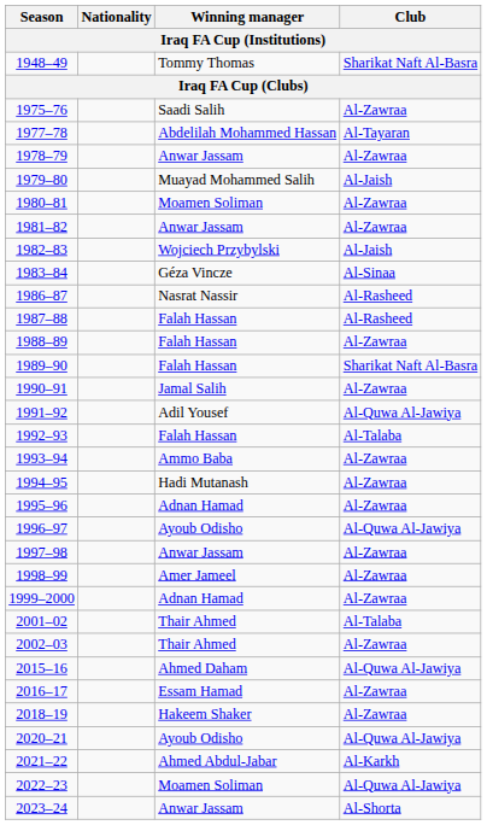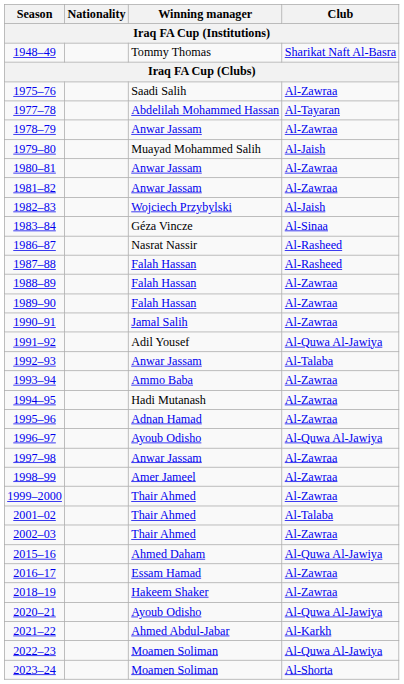 <table class="sortable wikitable">
 <tr>
 <th>Season</th>
 <th>Nationality</th>
 <th>Winning manager</th>
 <th>Club</th>
 </tr>
 <tr>
 <th colspan=4>Iraq FA Cup (Institutions)</th>
 </tr>
 <tr>
 <td align=center><a href='#'>1948–49</a></td>
 <td></td>
 <td>Tommy Thomas</td>
 <td><a href='#'>Sharikat Naft Al-Basra</a></td>
 </tr>
 <tr>
 <th colspan=4>Iraq FA Cup (Clubs)</th>
 </tr>
 <tr>
 <td align=center><a href='#'>1975–76</a></td>
 <td></td>
 <td>Saadi Salih</td>
 <td><a href='#'>Al-Zawraa</a></td>
 </tr>
 <tr>
 <td align=center><a href='#'>1977–78</a></td>
 <td></td>
 <td><a href='#'>Abdelilah Mohammed Hassan</a></td>
 <td><a href='#'>Al-Tayaran</a></td>
 </tr>
 <tr>
 <td align=center><a href='#'>1978–79</a></td>
 <td></td>
 <td><a href='#'>Anwar Jassam</a></td>
 <td><a href='#'>Al-Zawraa</a></td>
 </tr>
 <tr>
 <td align=center><a href='#'>1979–80</a></td>
 <td></td>
 <td>Muayad Mohammed Salih</td>
 <td><a href='#'>Al-Jaish</a></td>
 </tr>
 <tr>
 <td align=center><a href='#'>1980–81</a></td>
 <td></td>
-<td><a href='#'>Moamen Soliman</a></td>
+<td><a href='#'>Anwar Jassam</a></td>
 <td><a href='#'>Al-Zawraa</a></td>
 </tr>
 <tr>
 <td align=center><a href='#'>1981–82</a></td>
 <td></td>
 <td><a href='#'>Anwar Jassam</a></td>
 <td><a href='#'>Al-Zawraa</a></td>
 </tr>
 <tr>
 <td align=center><a href='#'>1982–83</a></td>
 <td></td>
 <td><a href='#'>Wojciech Przybylski</a></td>
 <td><a href='#'>Al-Jaish</a></td>
 </tr>
 <tr>
 <td align=center><a href='#'>1983–84</a></td>
 <td></td>
 <td>Géza Vincze</td>
 <td><a href='#'>Al-Sinaa</a></td>
 </tr>
 <tr>
 <td align=center><a href='#'>1986–87</a></td>
 <td></td>
 <td>Nasrat Nassir</td>
 <td><a href='#'>Al-Rasheed</a></td>
 </tr>
 <tr>
 <td align=center><a href='#'>1987–88</a></td>
 <td></td>
 <td><a href='#'>Falah Hassan</a></td>
 <td><a href='#'>Al-Rasheed</a></td>
 </tr>
 <tr>
 <td align=center><a href='#'>1988–89</a></td>
 <td></td>
 <td><a href='#'>Falah Hassan</a></td>
 <td><a href='#'>Al-Zawraa</a></td>
 </tr>
 <tr>
 <td align=center><a href='#'>1989–90</a></td>
 <td></td>
 <td><a href='#'>Falah Hassan</a></td>
-<td><a href='#'>Sharikat Naft Al-Basra</a></td>
+<td><a href='#'>Al-Zawraa</a></td>
 </tr>
 <tr>
 <td align=center><a href='#'>1990–91</a></td>
 <td></td>
 <td><a href='#'>Jamal Salih</a></td>
 <td><a href='#'>Al-Zawraa</a></td>
 </tr>
 <tr>
 <td align=center><a href='#'>1991–92</a></td>
 <td></td>
 <td>Adil Yousef</td>
 <td><a href='#'>Al-Quwa Al-Jawiya</a></td>
 </tr>
 <tr>
 <td align=center><a href='#'>1992–93</a></td>
 <td></td>
-<td><a href='#'>Falah Hassan</a></td>
+<td><a href='#'>Anwar Jassam</a></td>
 <td><a href='#'>Al-Talaba</a></td>
 </tr>
 <tr>
 <td align=center><a href='#'>1993–94</a></td>
 <td></td>
 <td><a href='#'>Ammo Baba</a></td>
 <td><a href='#'>Al-Zawraa</a></td>
 </tr>
 <tr>
 <td align=center><a href='#'>1994–95</a></td>
 <td></td>
 <td>Hadi Mutanash</td>
 <td><a href='#'>Al-Zawraa</a></td>
 </tr>
 <tr>
 <td align=center><a href='#'>1995–96</a></td>
 <td></td>
 <td><a href='#'>Adnan Hamad</a></td>
 <td><a href='#'>Al-Zawraa</a></td>
 </tr>
 <tr>
 <td align=center><a href='#'>1996–97</a></td>
 <td></td>
 <td><a href='#'>Ayoub Odisho</a></td>
 <td><a href='#'>Al-Quwa Al-Jawiya</a></td>
 </tr>
 <tr>
 <td align=center><a href='#'>1997–98</a></td>
 <td></td>
 <td><a href='#'>Anwar Jassam</a></td>
 <td><a href='#'>Al-Zawraa</a></td>
 </tr>
 <tr>
 <td align=center><a href='#'>1998–99</a></td>
 <td></td>
 <td><a href='#'>Amer Jameel</a></td>
 <td><a href='#'>Al-Zawraa</a></td>
 </tr>
 <tr>
 <td align=center><a href='#'>1999–2000</a></td>
 <td></td>
-<td><a href='#'>Adnan Hamad</a></td>
+<td><a href='#'>Thair Ahmed</a></td>
 <td><a href='#'>Al-Zawraa</a></td>
 </tr>
 <tr>
 <td align=center><a href='#'>2001–02</a></td>
 <td></td>
 <td><a href='#'>Thair Ahmed</a></td>
 <td><a href='#'>Al-Talaba</a></td>
 </tr>
 <tr>
 <td align=center><a href='#'>2002–03</a></td>
 <td></td>
 <td><a href='#'>Thair Ahmed</a></td>
 <td><a href='#'>Al-Zawraa</a></td>
 </tr>
 <tr>
 <td align=center><a href='#'>2015–16</a></td>
 <td></td>
 <td><a href='#'>Ahmed Daham</a></td>
 <td><a href='#'>Al-Quwa Al-Jawiya</a></td>
 </tr>
 <tr>
 <td align=center><a href='#'>2016–17</a></td>
 <td></td>
 <td><a href='#'>Essam Hamad</a></td>
 <td><a href='#'>Al-Zawraa</a></td>
 </tr>
 <tr>
 <td align=center><a href='#'>2018–19</a></td>
 <td></td>
 <td><a href='#'>Hakeem Shaker</a></td>
 <td><a href='#'>Al-Zawraa</a></td>
 </tr>
 <tr>
 <td align=center><a href='#'>2020–21</a></td>
 <td></td>
 <td><a href='#'>Ayoub Odisho</a></td>
 <td><a href='#'>Al-Quwa Al-Jawiya</a></td>
 </tr>
 <tr>
 <td align=center><a href='#'>2021–22</a></td>
 <td></td>
 <td><a href='#'>Ahmed Abdul-Jabar</a></td>
 <td><a href='#'>Al-Karkh</a></td>
 </tr>
 <tr>
 <td align=center><a href='#'>2022–23</a></td>
 <td></td>
 <td><a href='#'>Moamen Soliman</a></td>
 <td><a href='#'>Al-Quwa Al-Jawiya</a></td>
 </tr>
 <tr>
 <td align=center><a href='#'>2023–24</a></td>
 <td></td>
-<td><a href='#'>Anwar Jassam</a></td>
+<td><a href='#'>Moamen Soliman</a></td>
 <td><a href='#'>Al-Shorta</a></td>
 </tr>
 </table>
